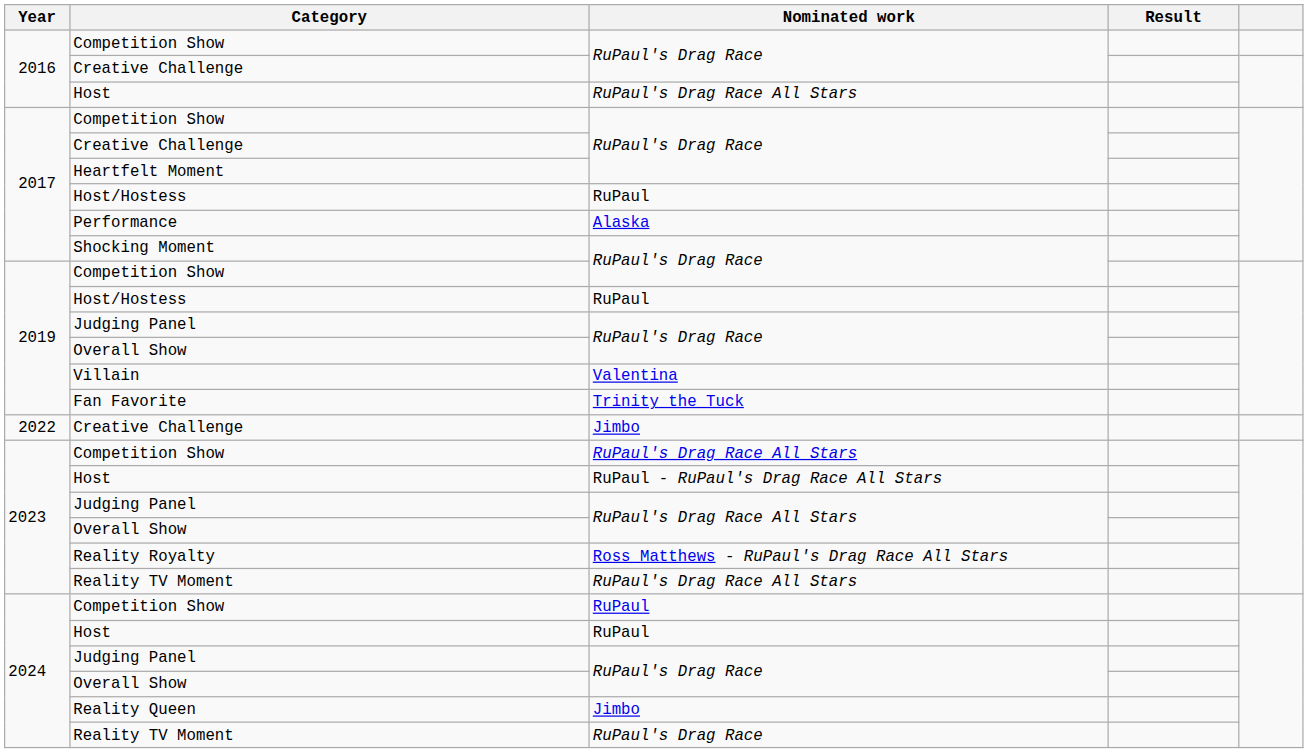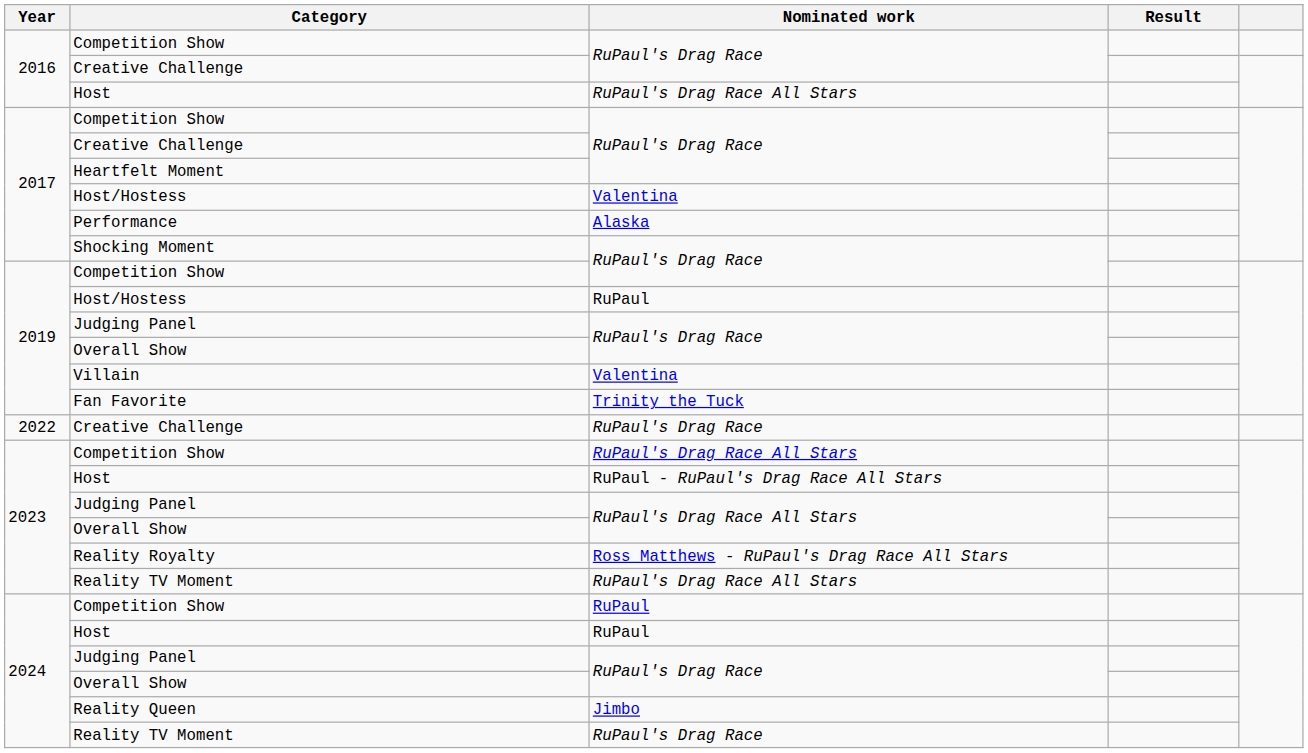 <table class="wikitable" style="width:85%;">
 <tr>
 <th width=5%>Year</th>
 <th style="width:40%;">Category</th>
 <th style="width:40%;">Nominated work</th>
 <th style="width:10%;">Result</th>
 <th width=5%></th>
 </tr>
 <tr>
 <td rowspan="3" style="text-align: center;">2016</td>
 <td>Competition Show</td>
 <td rowspan="2"><em>RuPaul's Drag Race</em></td>
 <td></td>
 <td style="text-align: center;"></td>
 </tr>
 <tr>
 <td>Creative Challenge</td>
 <td></td>
 <td rowspan="2" style="text-align: center;"></td>
 </tr>
 <tr>
 <td>Host</td>
 <td><em>RuPaul's Drag Race All Stars</em></td>
 <td></td>
 </tr>
 <tr>
 <td rowspan="6" style="text-align: center;">2017</td>
 <td>Competition Show</td>
 <td rowspan="3"><em>RuPaul's Drag Race</em></td>
 <td></td>
 <td rowspan="6" style="text-align: center;"></td>
 </tr>
 <tr>
 <td>Creative Challenge</td>
 <td></td>
 </tr>
 <tr>
 <td>Heartfelt Moment</td>
 <td></td>
 </tr>
 <tr>
 <td>Host/Hostess</td>
-<td>RuPaul</td>
+<td><a href='#'>Valentina</a></td>
 <td></td>
 </tr>
 <tr>
 <td>Performance</td>
 <td><a href='#'>Alaska</a></td>
 <td></td>
 </tr>
 <tr>
 <td>Shocking Moment</td>
 <td rowspan="2"><em>RuPaul's Drag Race</em></td>
 <td></td>
 </tr>
 <tr>
 <td rowspan="6" style="text-align: center;">2019</td>
 <td>Competition Show</td>
 <td></td>
 <td rowspan="6" style="text-align: center;"></td>
 </tr>
 <tr>
 <td>Host/Hostess</td>
 <td>RuPaul</td>
 <td></td>
 </tr>
 <tr>
 <td>Judging Panel</td>
 <td rowspan="2"><em>RuPaul's Drag Race</em></td>
 <td></td>
 </tr>
 <tr>
 <td>Overall Show</td>
 <td></td>
 </tr>
 <tr>
 <td>Villain</td>
 <td><a href='#'>Valentina</a></td>
 <td></td>
 </tr>
 <tr>
 <td>Fan Favorite</td>
 <td><a href='#'>Trinity the Tuck</a></td>
 <td></td>
 </tr>
 <tr>
 <td style="text-align: center;">2022</td>
 <td>Creative Challenge</td>
-<td><a href='#'>Jimbo</a></td>
+<td><em>RuPaul's Drag Race</em></td>
 <td></td>
 <td style="text-align: center;"></td>
 </tr>
 <tr>
 <td rowspan="6">2023</td>
 <td>Competition Show</td>
 <td><em><a href='#'>RuPaul's Drag Race All Stars</a></em></td>
 <td></td>
 <td rowspan="6"></td>
 </tr>
 <tr>
 <td>Host</td>
 <td>RuPaul - <em>RuPaul's Drag Race All Stars</em></td>
 <td></td>
 </tr>
 <tr>
 <td>Judging Panel</td>
 <td rowspan="2"><em>RuPaul's Drag Race All Stars</em></td>
 <td></td>
 </tr>
 <tr>
 <td>Overall Show</td>
 <td></td>
 </tr>
 <tr>
 <td>Reality Royalty</td>
 <td><a href='#'>Ross Matthews</a> - <em>RuPaul's Drag Race All Stars</em></td>
 <td></td>
 </tr>
 <tr>
 <td>Reality TV Moment</td>
 <td><em>RuPaul's Drag Race All Stars</em></td>
 <td></td>
 </tr>
 <tr>
 <td rowspan="6">2024</td>
 <td>Competition Show</td>
 <td><a href='#'>RuPaul</a></td>
 <td></td>
 <td rowspan="6"></td>
 </tr>
 <tr>
 <td>Host</td>
 <td>RuPaul</td>
 <td></td>
 </tr>
 <tr>
 <td>Judging Panel</td>
 <td rowspan="2"><em>RuPaul's Drag Race</em></td>
 <td></td>
 </tr>
 <tr>
 <td>Overall Show</td>
 <td></td>
 </tr>
 <tr>
 <td>Reality Queen</td>
 <td><a href='#'>Jimbo</a></td>
 <td></td>
 </tr>
 <tr>
 <td>Reality TV Moment</td>
 <td><em>RuPaul's Drag Race</em></td>
 <td></td>
 </tr>
 </table>
